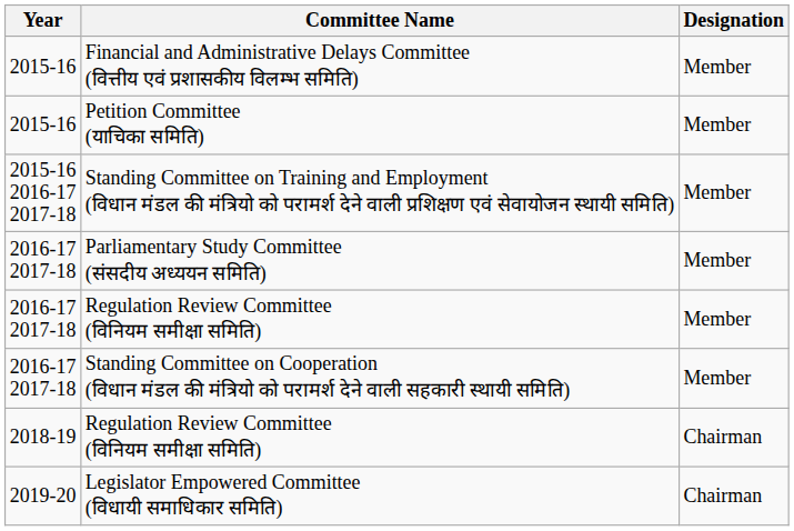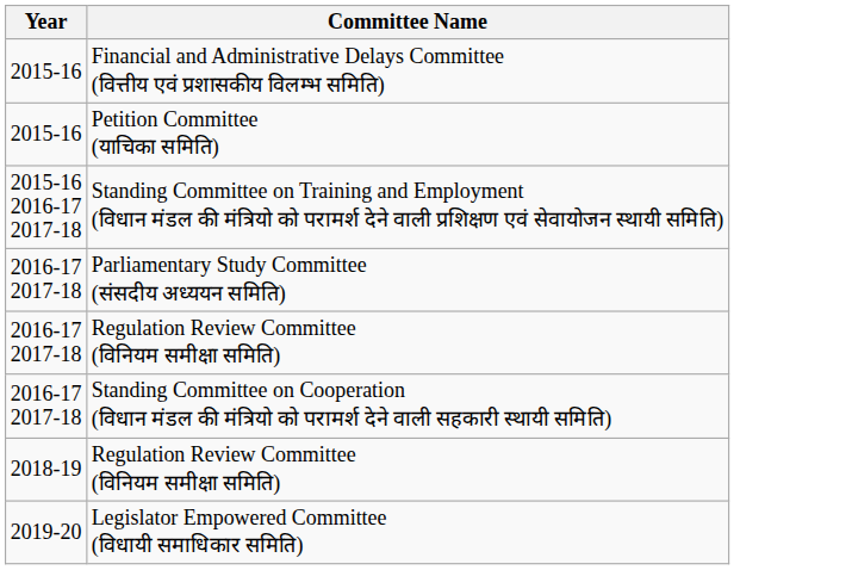 <table class="wikitable">
 <tr>
 <th>Year</th>
 <th>Committee Name</th>
-<th>Designation</th>
 </tr>
 <tr>
 <td>2015-16</td>
 <td>Financial and Administrative Delays Committee<br>(वित्तीय एवं प्रशासकीय विलम्भ समिति)</td>
-<td>Member</td>
 </tr>
 <tr>
 <td>2015-16</td>
 <td>Petition Committee<br>(याचिका समिति)</td>
-<td>Member</td>
 </tr>
 <tr>
 <td>2015-16<br>2016-17<br>2017-18</td>
 <td>Standing Committee on Training and Employment<br>(विधान मंडल की मंत्रियो को परामर्श देने वाली प्रशिक्षण एवं  सेवायोजन स्थायी समिति)</td>
-<td>Member</td>
 </tr>
 <tr>
 <td>2016-17<br>2017-18</td>
 <td>Parliamentary Study Committee<br>(संसदीय अध्ययन समिति)</td>
-<td>Member</td>
 </tr>
 <tr>
 <td>2016-17<br>2017-18</td>
 <td>Regulation Review Committee<br>(विनियम समीक्षा समिति)</td>
-<td>Member</td>
 </tr>
 <tr>
 <td>2016-17<br>2017-18</td>
 <td>Standing Committee on Cooperation<br>(विधान मंडल की मंत्रियो को परामर्श देने वाली सहकारी स्थायी समिति)</td>
-<td>Member</td>
 </tr>
 <tr>
 <td>2018-19</td>
 <td>Regulation Review Committee<br>(विनियम समीक्षा समिति)</td>
-<td>Chairman</td>
 </tr>
 <tr>
 <td>2019-20</td>
 <td>Legislator Empowered Committee<br>(विधायी समाधिकार समिति)</td>
-<td>Chairman</td>
 </tr>
 </table>
